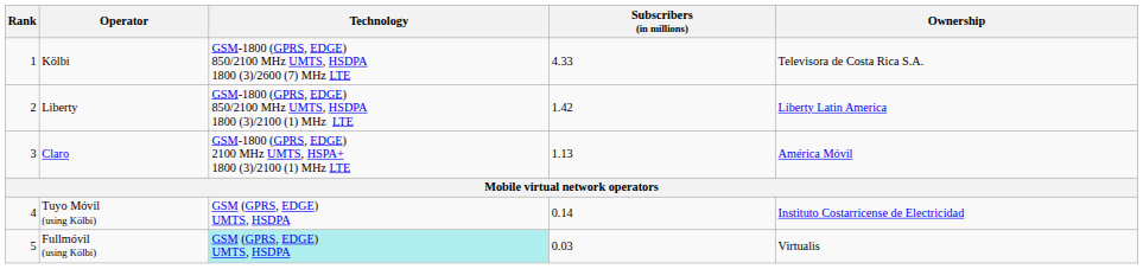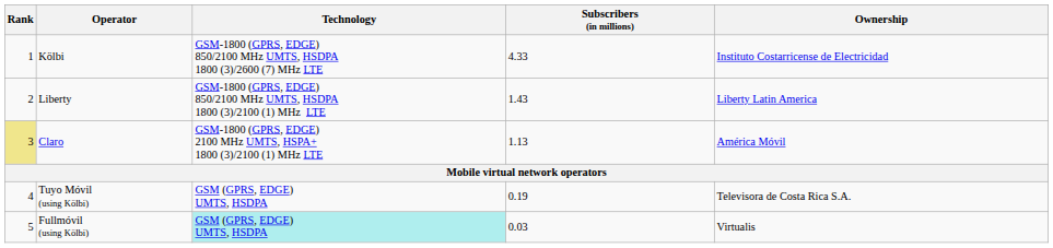 <table class="wikitable">
 <tr>
 <th style="width:3%;">Rank</th>
 <th style="width:15%;">Operator</th>
 <th style="width:30%;">Technology</th>
 <th style="width:20%;">Subscribers<br><small>(in millions)</small></th>
 <th style="width:32%;">Ownership</th>
 </tr>
 <tr>
 <td align=right>1</td>
 <td>Kölbi</td>
 <td><a href='#'>GSM</a>-1800 (<a href='#'>GPRS</a>, <a href='#'>EDGE</a>) <br>850/2100 MHz <a href='#'>UMTS</a>, <a href='#'>HSDPA</a><br>1800 (3)/2600 (7) MHz <a href='#'>LTE</a></td>
 <td>4.33</td>
-<td>Televisora de Costa Rica S.A.</td>
+<td><a href='#'>Instituto Costarricense de Electricidad</a></td>
 </tr>
 <tr>
 <td align=right>2</td>
 <td>Liberty</td>
 <td><a href='#'>GSM</a>-1800 (<a href='#'>GPRS</a>, <a href='#'>EDGE</a>) <br>850/2100 MHz <a href='#'>UMTS</a>, <a href='#'>HSDPA</a> <br>1800 (3)/2100 (1) MHz  <a href='#'>LTE</a></td>
-<td>1.42</td>
+<td>1.43</td>
 <td><a href='#'>Liberty Latin America</a></td>
 </tr>
 <tr>
-<td align=right>3</td>
+<td align=right style="background: khaki;">3</td>
 <td><a href='#'>Claro</a></td>
 <td><a href='#'>GSM</a>-1800 (<a href='#'>GPRS</a>, <a href='#'>EDGE</a>) <br>2100 MHz <a href='#'>UMTS</a>, <a href='#'>HSPA+</a><br>1800 (3)/2100 (1) MHz <a href='#'>LTE</a></td>
 <td>1.13</td>
 <td><a href='#'>América Móvil</a></td>
 </tr>
 <tr>
 <th colspan="5" style="text-align:center;">Mobile virtual network operators</th>
 </tr>
 <tr>
 <td align=right>4</td>
 <td>Tuyo Móvil<br><small>(using Kölbi)</small></td>
 <td><a href='#'>GSM</a> (<a href='#'>GPRS</a>, <a href='#'>EDGE</a>) <br><a href='#'>UMTS</a>, <a href='#'>HSDPA</a></td>
-<td>0.14</td>
-<td><a href='#'>Instituto Costarricense de Electricidad</a></td>
+<td>0.19</td>
+<td>Televisora de Costa Rica S.A.</td>
 </tr>
 <tr>
 <td align=right>5</td>
 <td>Fullmóvil<br><small>(using Kölbi)</small></td>
 <td style="background: paleturquoise;"><a href='#'>GSM</a> (<a href='#'>GPRS</a>, <a href='#'>EDGE</a>) <br><a href='#'>UMTS</a>, <a href='#'>HSDPA</a></td>
 <td>0.03</td>
 <td>Virtualis</td>
 </tr>
 </table>
